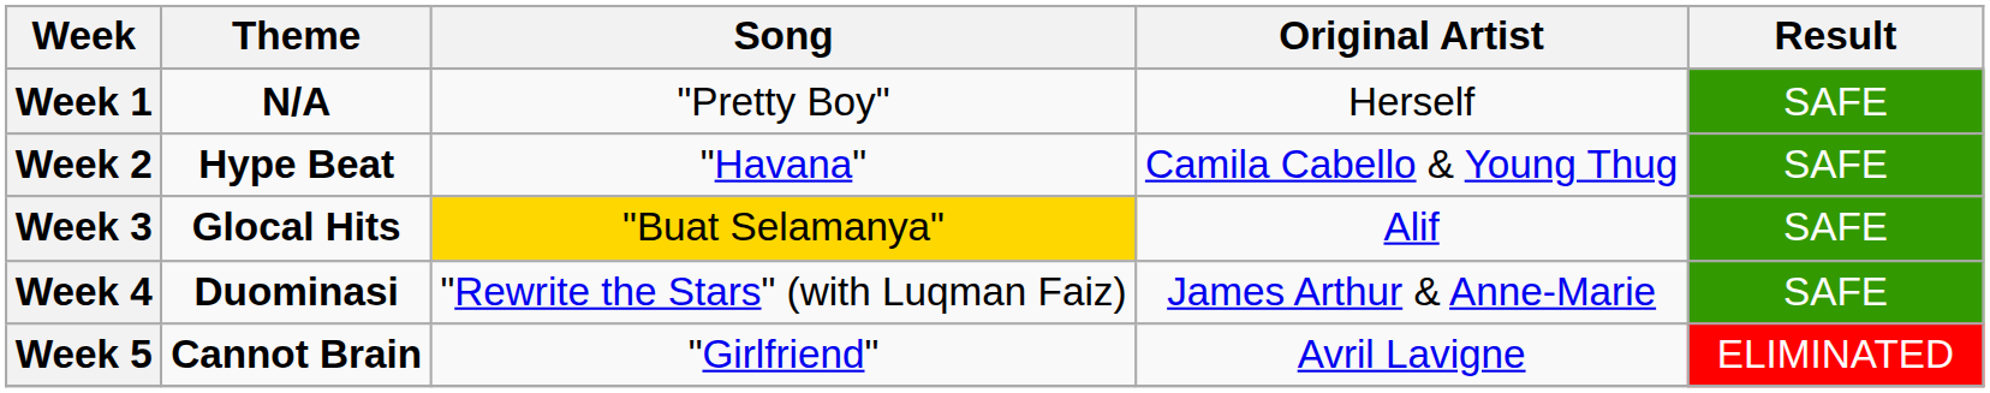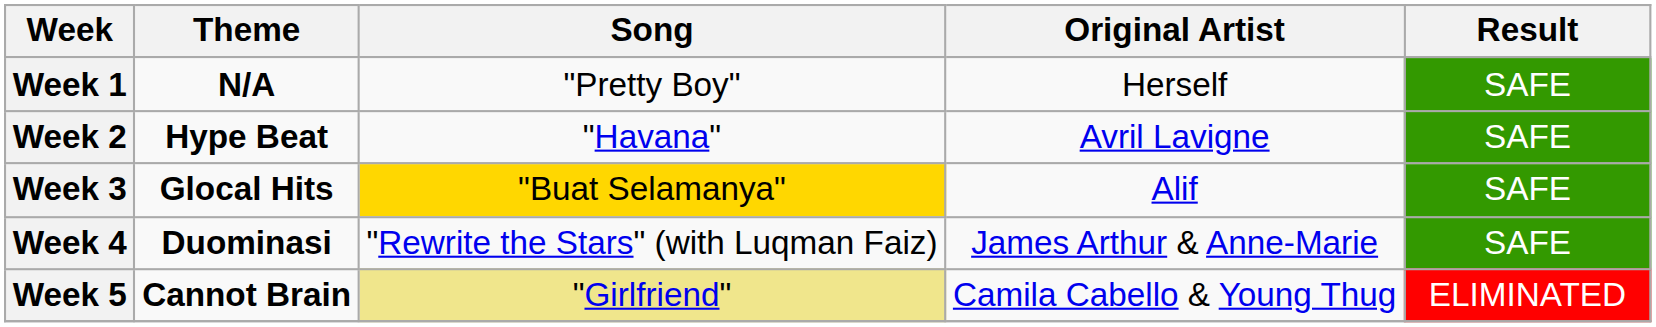 <table class="sortable wikitable" style="text-align: center;">
 <tr>
 <th>Week</th>
 <th>Theme</th>
 <th>Song</th>
 <th>Original Artist</th>
 <th>Result</th>
 </tr>
 <tr>
 <th>Week 1</th>
 <td><strong>N/A</strong></td>
 <td>"Pretty Boy"</td>
 <td>Herself</td>
 <td style="background-color: #339900; color: #ffffff;" width=15%>SAFE</td>
 </tr>
 <tr>
 <th>Week 2</th>
 <td><strong>Hype Beat</strong></td>
 <td>"<a href='#'>Havana</a>"</td>
-<td><a href='#'>Camila Cabello</a> & <a href='#'>Young Thug</a></td>
+<td><a href='#'>Avril Lavigne</a></td>
 <td style="background-color: #339900; color: #ffffff;" width=15%>SAFE</td>
 </tr>
 <tr>
 <th>Week 3</th>
 <td><strong>Glocal Hits</strong></td>
 <td style="background: gold;">"Buat Selamanya"</td>
 <td><a href='#'>Alif</a></td>
 <td style="background-color: #339900; color: #ffffff;" width=15%>SAFE</td>
 </tr>
 <tr>
 <th>Week 4</th>
 <td><strong>Duominasi</strong></td>
 <td>"<a href='#'>Rewrite the Stars</a>" (with Luqman Faiz)</td>
 <td><a href='#'>James Arthur</a> & <a href='#'>Anne-Marie</a></td>
 <td style="background-color: #339900; color: #ffffff;" width=15%>SAFE</td>
 </tr>
 <tr>
 <th>Week 5</th>
 <td><strong>Cannot Brain</strong></td>
-<td>"<a href='#'>Girlfriend</a>"</td>
-<td><a href='#'>Avril Lavigne</a></td>
+<td style="background: khaki;">"<a href='#'>Girlfriend</a>"</td>
+<td><a href='#'>Camila Cabello</a> & <a href='#'>Young Thug</a></td>
 <td style="background-color: red; color: #ffffff;" width=15%>ELIMINATED</td>
 </tr>
 <tr>
 </tr>
 </table>
